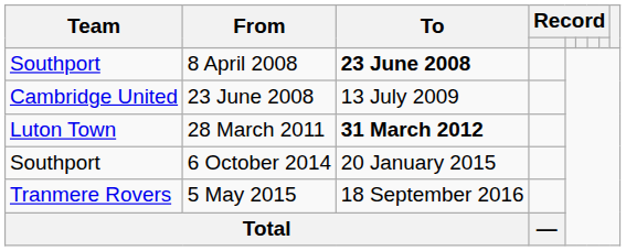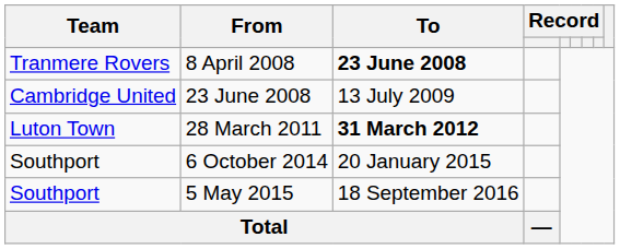 <table class=wikitable style="text-align: center">
 <tr>
 <th rowspan=2>Team</th>
 <th rowspan=2>From</th>
 <th rowspan=2>To</th>
 <th colspan=5>Record</th>
 <th rowspan=2></th>
 </tr>
 <tr>
 <th></th>
 <th></th>
 <th></th>
 <th></th>
 <th></th>
 </tr>
 <tr>
-<td align=left><a href='#'>Southport</a></td>
+<td align=left><a href='#'>Tranmere Rovers</a></td>
 <td align=left>8 April 2008</td>
 <td align=left><strong>23 June 2008<br></strong></td>
 <td></td>
 </tr>
 <tr>
 <td align=left><a href='#'>Cambridge United</a></td>
 <td align=left>23 June 2008</td>
 <td align=left>13 July 2009<br></td>
 <td></td>
 </tr>
 <tr>
 <td align=left><a href='#'>Luton Town</a></td>
 <td align=left>28 March 2011</td>
 <td align=left><strong>31 March 2012<br></strong></td>
 <td></td>
 </tr>
 <tr>
 <td align=left>Southport</td>
 <td align=left>6 October 2014</td>
 <td align=left>20 January 2015<br></td>
 <td></td>
 </tr>
 <tr>
-<td align=left><a href='#'>Tranmere Rovers</a></td>
+<td align=left><a href='#'>Southport</a></td>
 <td align=left>5 May 2015</td>
 <td align=left>18 September 2016<br></td>
 <td></td>
 </tr>
 <tr>
 <th colspan=3>Total<br></th>
 <th>—</th>
 </tr>
 </table>
